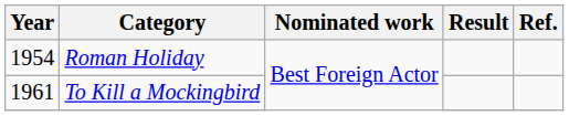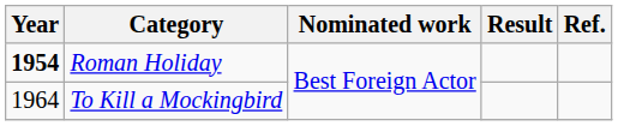 <table class="wikitable">
 <tr>
 <th>Year</th>
 <th>Category</th>
 <th>Nominated work</th>
 <th>Result</th>
 <th>Ref.</th>
 </tr>
 <tr>
-<td>1954</td>
+<td><strong>1954</strong></td>
 <td><em><a href='#'>Roman Holiday</a></em></td>
 <td rowspan=5><a href='#'>Best Foreign Actor</a></td>
 <td></td>
 <td></td>
 </tr>
 <tr>
-<td>1961</td>
+<td>1964</td>
 <td><em><a href='#'>To Kill a Mockingbird</a></em></td>
 <td></td>
 <td></td>
 </tr>
 <tr>
 </tr>
 </table>
